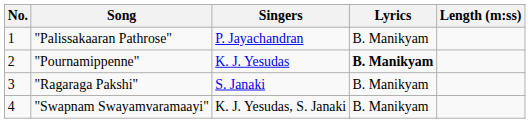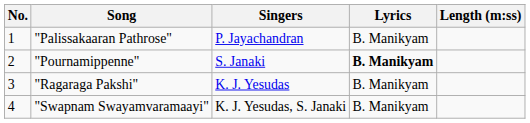 <table class="wikitable" style="font-size:95%;">
 <tr>
 <th>No.</th>
 <th>Song</th>
 <th>Singers</th>
 <th>Lyrics</th>
 <th>Length (m:ss)</th>
 </tr>
 <tr>
 <td>1</td>
 <td>"Palissakaaran Pathrose"</td>
 <td><a href='#'>P. Jayachandran</a></td>
 <td>B. Manikyam</td>
 <td></td>
 </tr>
 <tr>
 <td>2</td>
 <td>"Pournamippenne"</td>
-<td><a href='#'>K. J. Yesudas</a></td>
+<td><a href='#'>S. Janaki</a></td>
 <td><strong>B. Manikyam</strong></td>
 <td></td>
 </tr>
 <tr>
 <td>3</td>
 <td>"Ragaraga Pakshi"</td>
-<td><a href='#'>S. Janaki</a></td>
+<td><a href='#'>K. J. Yesudas</a></td>
 <td>B. Manikyam</td>
 <td></td>
 </tr>
 <tr>
 <td>4</td>
 <td>"Swapnam Swayamvaramaayi"</td>
 <td>K. J. Yesudas, S. Janaki</td>
 <td>B. Manikyam</td>
 <td></td>
 </tr>
 </table>
